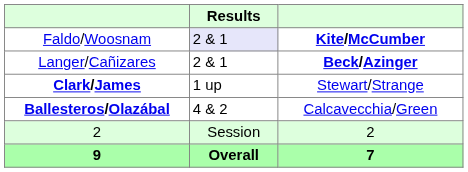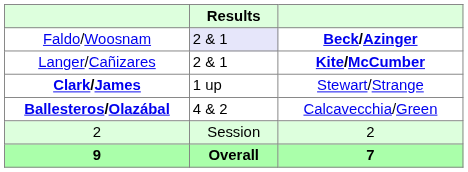 <table border="1" cellpadding="3" style="border-collapse:collapse; text-align:center;">
 <tr style="background:#dfd;">
 <th style="width:12em;"></th>
 <th style="width:5.5em;">Results</th>
 <th style="width:12em;"></th>
 </tr>
 <tr>
 <td><a href='#'>Faldo</a>/<a href='#'>Woosnam</a></td>
 <td align=left style="background: lavender;"> 2 & 1</td>
-<td><strong><a href='#'>Kite</a>/<a href='#'>McCumber</a></strong></td>
+<td><strong><a href='#'>Beck</a>/<a href='#'>Azinger</a></strong></td>
 </tr>
 <tr>
 <td><a href='#'>Langer</a>/<a href='#'>Cañizares</a></td>
 <td align=left> 2 & 1</td>
-<td><strong><a href='#'>Beck</a>/<a href='#'>Azinger</a></strong></td>
+<td><strong><a href='#'>Kite</a>/<a href='#'>McCumber</a></strong></td>
 </tr>
 <tr>
 <td><strong><a href='#'>Clark</a>/<a href='#'>James</a></strong></td>
 <td align=left> 1 up</td>
 <td><a href='#'>Stewart</a>/<a href='#'>Strange</a></td>
 </tr>
 <tr>
 <td><strong><a href='#'>Ballesteros</a>/<a href='#'>Olazábal</a></strong></td>
 <td align=left> 4 & 2</td>
 <td><a href='#'>Calcavecchia</a>/<a href='#'>Green</a></td>
 </tr>
 <tr style="background:#dfd;">
 <td>2</td>
 <td>Session</td>
 <td>2</td>
 </tr>
 <tr style="background:#afa;">
 <th>9</th>
 <th>Overall</th>
 <th>7</th>
 </tr>
 </table>
